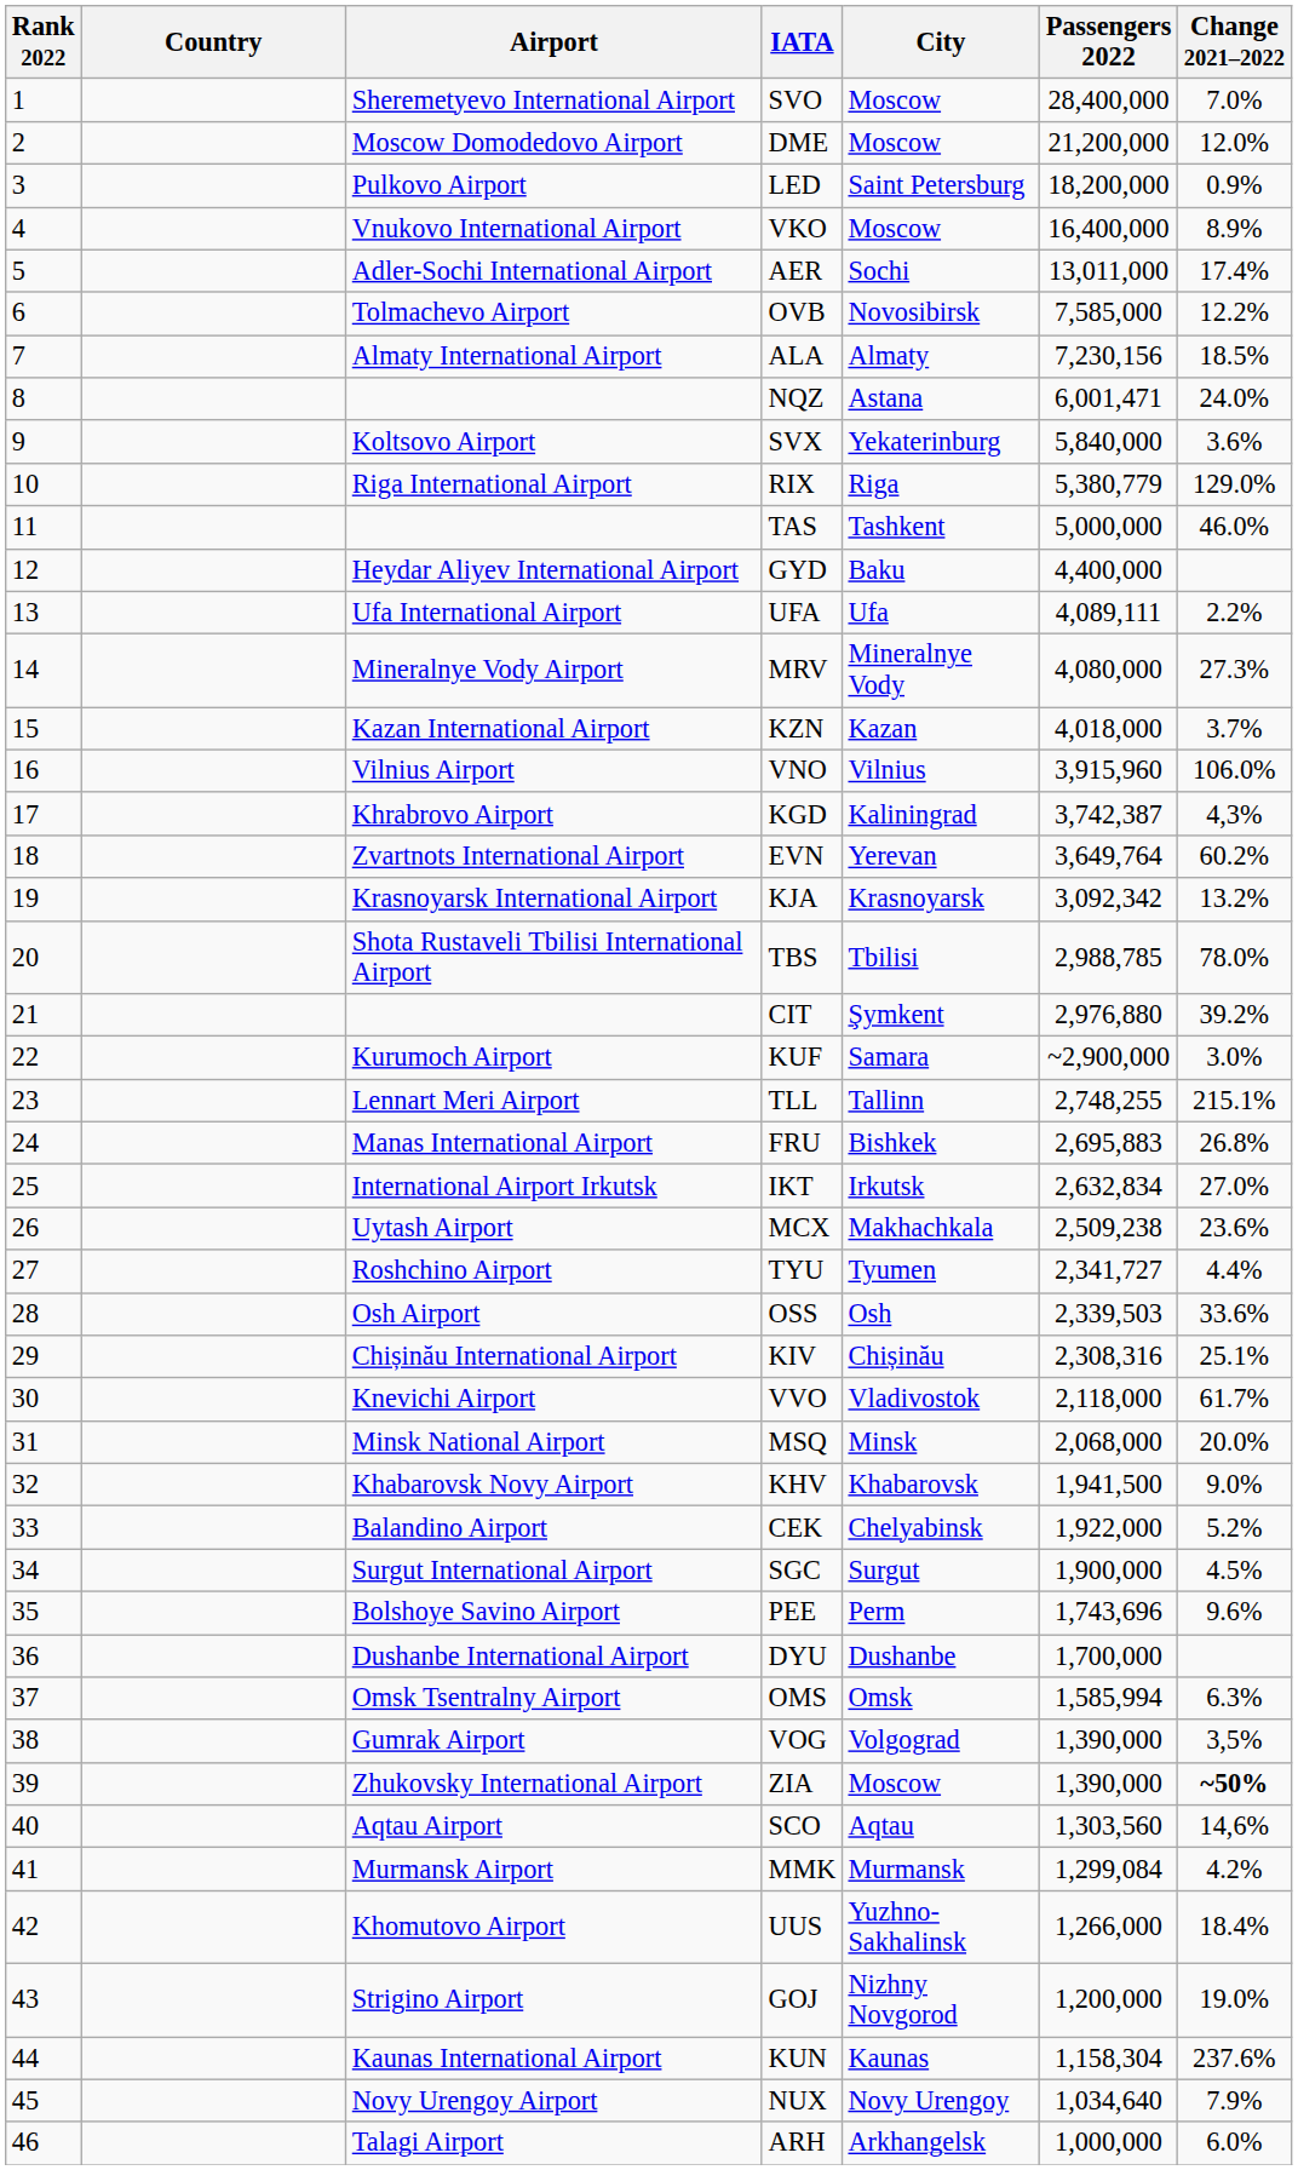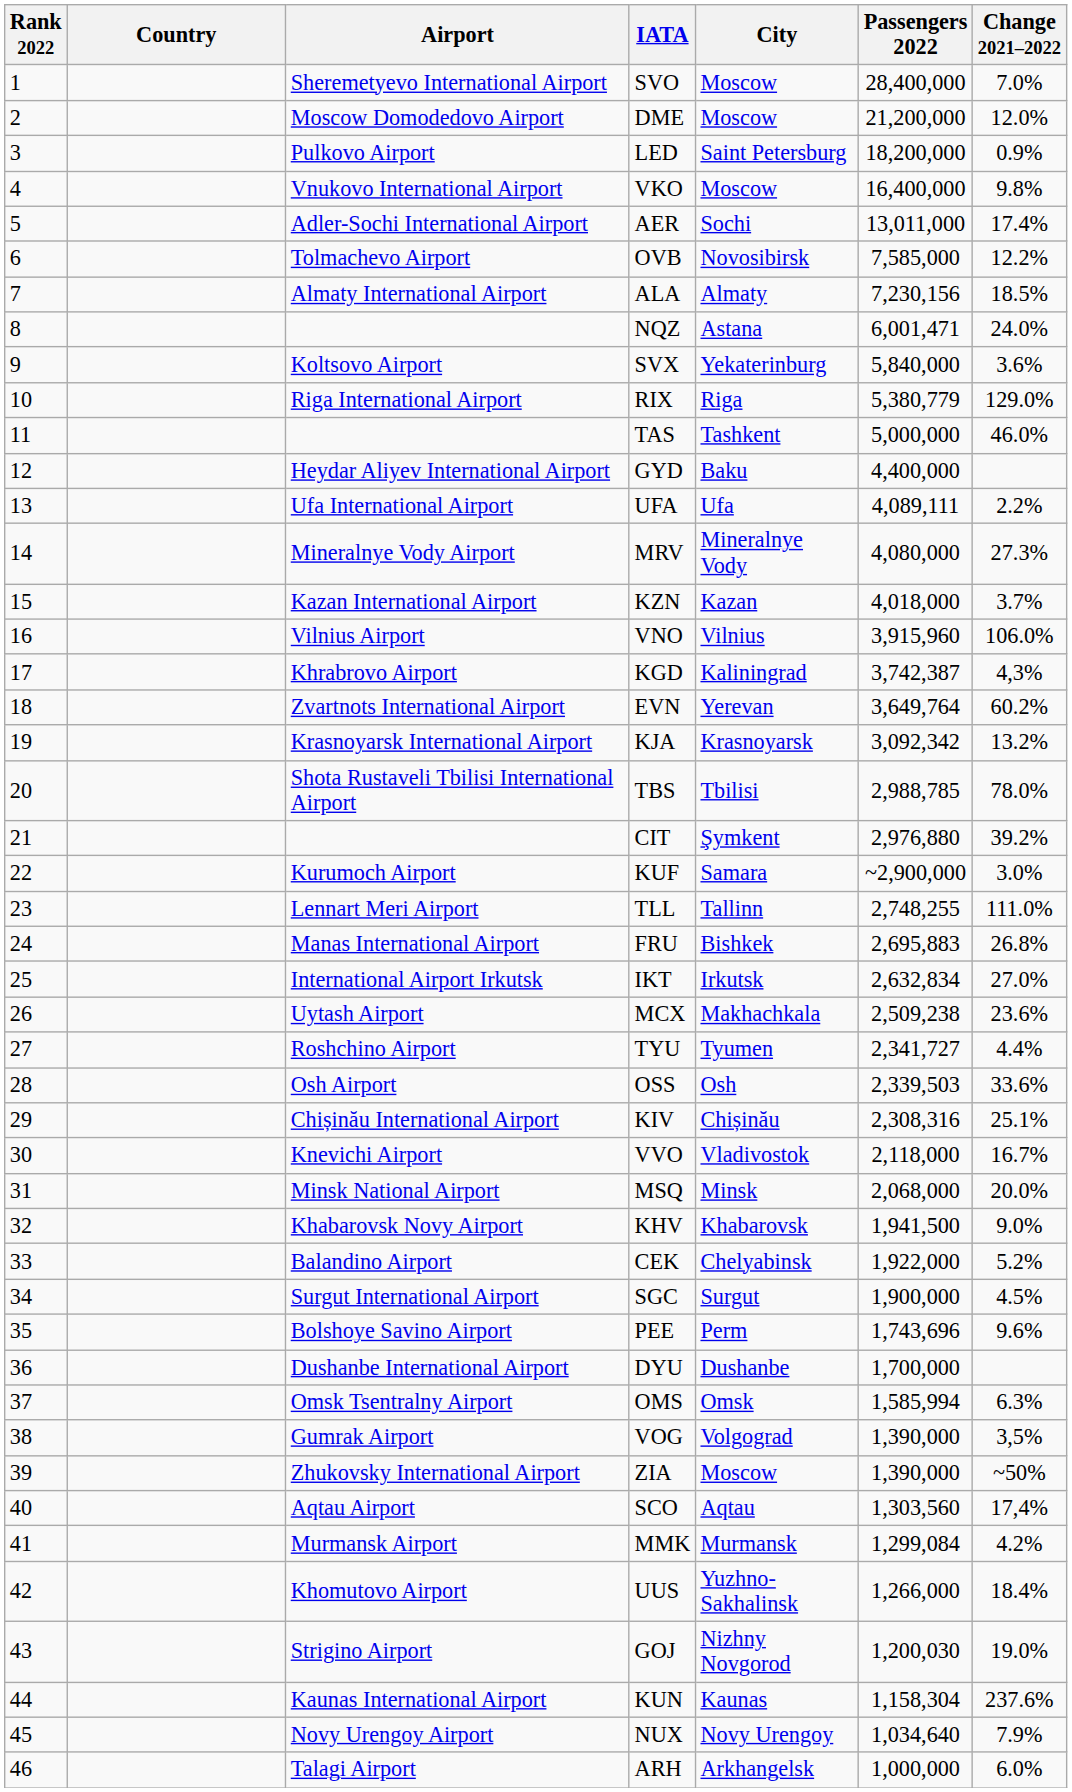 <table class="wikitable sortable">
 <tr>
 <th>Rank<br><small>2022</small></th>
 <th style="width:150px;">Country</th>
 <th style="width:240px;">Airport</th>
 <th><a href='#'>IATA</a></th>
 <th style="width:110px;">City</th>
 <th>Passengers<br>2022</th>
 <th>Change<br><small>2021–2022</small></th>
 </tr>
 <tr>
 <td>1</td>
 <td></td>
 <td><a href='#'>Sheremetyevo International Airport</a></td>
 <td>SVO</td>
 <td><a href='#'>Moscow</a></td>
 <td align="center">28,400,000</td>
 <td align="center">7.0%</td>
 </tr>
 <tr>
 <td>2</td>
 <td></td>
 <td><a href='#'>Moscow Domodedovo Airport</a></td>
 <td>DME</td>
 <td><a href='#'>Moscow</a></td>
 <td align="center">21,200,000</td>
 <td align="center">12.0%</td>
 </tr>
 <tr>
 <td>3</td>
 <td></td>
 <td><a href='#'>Pulkovo Airport</a></td>
 <td>LED</td>
 <td><a href='#'>Saint Petersburg</a></td>
 <td align="center">18,200,000</td>
 <td align="center">0.9%</td>
 </tr>
 <tr>
 <td>4</td>
 <td></td>
 <td><a href='#'>Vnukovo International Airport</a></td>
 <td>VKO</td>
 <td><a href='#'>Moscow</a></td>
 <td align="center">16,400,000</td>
-<td align="center">8.9%</td>
+<td align="center">9.8%</td>
 </tr>
 <tr>
 <td>5</td>
 <td></td>
 <td><a href='#'>Adler-Sochi International Airport</a></td>
 <td>AER</td>
 <td><a href='#'>Sochi</a></td>
 <td align="center">13,011,000</td>
 <td align="center">17.4%</td>
 </tr>
 <tr>
 <td>6</td>
 <td></td>
 <td><a href='#'>Tolmachevo Airport</a></td>
 <td>OVB</td>
 <td><a href='#'>Novosibirsk</a></td>
 <td align="center">7,585,000</td>
 <td align="center">12.2%</td>
 </tr>
 <tr>
 <td>7</td>
 <td></td>
 <td><a href='#'>Almaty International Airport</a></td>
 <td>ALA</td>
 <td><a href='#'>Almaty</a></td>
 <td align="center">7,230,156</td>
 <td align="center">18.5%</td>
 </tr>
 <tr>
 <td>8</td>
 <td></td>
 <td></td>
 <td>NQZ</td>
 <td><a href='#'>Astana</a></td>
 <td align="center">6,001,471</td>
 <td align="center">24.0%</td>
 </tr>
 <tr>
 <td>9</td>
 <td></td>
 <td><a href='#'>Koltsovo Airport</a></td>
 <td>SVX</td>
 <td><a href='#'>Yekaterinburg</a></td>
 <td align="center">5,840,000</td>
 <td align="center">3.6%</td>
 </tr>
 <tr>
 <td>10</td>
 <td></td>
 <td><a href='#'>Riga International Airport</a></td>
 <td>RIX</td>
 <td><a href='#'>Riga</a></td>
 <td align="center">5,380,779</td>
 <td align="center">129.0%</td>
 </tr>
 <tr>
 <td>11</td>
 <td></td>
 <td></td>
 <td>TAS</td>
 <td><a href='#'>Tashkent</a></td>
 <td align="center">5,000,000</td>
 <td align="center">46.0%</td>
 </tr>
 <tr>
 <td>12</td>
 <td></td>
 <td><a href='#'>Heydar Aliyev International Airport</a></td>
 <td>GYD</td>
 <td><a href='#'>Baku</a></td>
 <td align="center">4,400,000</td>
 <td align="center"></td>
 </tr>
 <tr>
 <td>13</td>
 <td></td>
 <td><a href='#'>Ufa International Airport</a></td>
 <td>UFA</td>
 <td><a href='#'>Ufa</a></td>
 <td align="center">4,089,111</td>
 <td align="center">2.2%</td>
 </tr>
 <tr>
 <td>14</td>
 <td></td>
 <td><a href='#'>Mineralnye Vody Airport</a></td>
 <td>MRV</td>
 <td><a href='#'>Mineralnye Vody</a></td>
 <td align="center">4,080,000</td>
 <td align="center">27.3%</td>
 </tr>
 <tr>
 <td>15</td>
 <td></td>
 <td><a href='#'>Kazan International Airport</a></td>
 <td>KZN</td>
 <td><a href='#'>Kazan</a></td>
 <td align="center">4,018,000</td>
 <td align="center">3.7%</td>
 </tr>
 <tr>
 <td>16</td>
 <td></td>
 <td><a href='#'>Vilnius Airport</a></td>
 <td>VNO</td>
 <td><a href='#'>Vilnius</a></td>
 <td align="center">3,915,960</td>
 <td align="center">106.0%</td>
 </tr>
 <tr>
 <td>17</td>
 <td></td>
 <td><a href='#'>Khrabrovo Airport</a></td>
 <td>KGD</td>
 <td><a href='#'>Kaliningrad</a></td>
 <td align="center">3,742,387</td>
 <td align="center">4,3%</td>
 </tr>
 <tr>
 <td>18</td>
 <td></td>
 <td><a href='#'>Zvartnots International Airport</a></td>
 <td>EVN</td>
 <td><a href='#'>Yerevan</a></td>
 <td align="center">3,649,764</td>
 <td align="center">60.2%</td>
 </tr>
 <tr>
 <td>19</td>
 <td></td>
 <td><a href='#'>Krasnoyarsk International Airport</a></td>
 <td>KJA</td>
 <td><a href='#'>Krasnoyarsk</a></td>
 <td align="center">3,092,342</td>
 <td align="center">13.2%</td>
 </tr>
 <tr>
 <td>20</td>
 <td></td>
 <td><a href='#'>Shota Rustaveli Tbilisi International Airport</a></td>
 <td>TBS</td>
 <td><a href='#'>Tbilisi</a></td>
 <td align="center">2,988,785</td>
 <td align="center">78.0%</td>
 </tr>
 <tr>
 <td>21</td>
 <td></td>
 <td></td>
 <td>CIT</td>
 <td><a href='#'>Şymkent</a></td>
 <td align="center">2,976,880</td>
 <td align="center">39.2%</td>
 </tr>
 <tr>
 <td>22</td>
 <td></td>
 <td><a href='#'>Kurumoch Airport</a></td>
 <td>KUF</td>
 <td><a href='#'>Samara</a></td>
 <td align="center">~2,900,000</td>
 <td align=center>3.0%</td>
 </tr>
 <tr>
 <td>23</td>
 <td></td>
 <td><a href='#'>Lennart Meri Airport</a></td>
 <td>TLL</td>
 <td><a href='#'>Tallinn</a></td>
 <td align="center">2,748,255</td>
-<td align=center>215.1%</td>
+<td align=center>111.0%</td>
 </tr>
 <tr>
 <td>24</td>
 <td></td>
 <td><a href='#'>Manas International Airport</a></td>
 <td>FRU</td>
 <td><a href='#'>Bishkek</a></td>
 <td align="center">2,695,883</td>
 <td align="center">26.8%</td>
 </tr>
 <tr>
 <td>25</td>
 <td></td>
 <td><a href='#'>International Airport Irkutsk</a></td>
 <td>IKT</td>
 <td><a href='#'>Irkutsk</a></td>
 <td align="center">2,632,834</td>
 <td align="center">27.0%</td>
 </tr>
 <tr>
 <td>26</td>
 <td></td>
 <td><a href='#'>Uytash Airport</a></td>
 <td>MCX</td>
 <td><a href='#'>Makhachkala</a></td>
 <td align="center">2,509,238</td>
 <td align="center">23.6%</td>
 </tr>
 <tr>
 <td>27</td>
 <td></td>
 <td><a href='#'>Roshchino Airport</a></td>
 <td>TYU</td>
 <td><a href='#'>Tyumen</a></td>
 <td align="center">2,341,727</td>
 <td align="center">4.4%</td>
 </tr>
 <tr>
 <td>28</td>
 <td></td>
 <td><a href='#'>Osh Airport</a></td>
 <td>OSS</td>
 <td><a href='#'>Osh</a></td>
 <td align="center">2,339,503</td>
 <td align="center">33.6%</td>
 </tr>
 <tr>
 <td>29</td>
 <td></td>
 <td><a href='#'>Chișinău International Airport</a></td>
 <td>KIV</td>
 <td><a href='#'>Chișinău</a></td>
 <td align="center">2,308,316</td>
 <td align=center>25.1%</td>
 </tr>
 <tr>
 <td>30</td>
 <td></td>
 <td><a href='#'>Knevichi Airport</a></td>
 <td>VVO</td>
 <td><a href='#'>Vladivostok</a></td>
 <td align=center>2,118,000</td>
-<td align="center">61.7%</td>
+<td align="center">16.7%</td>
 </tr>
 <tr>
 <td>31</td>
 <td></td>
 <td><a href='#'>Minsk National Airport</a></td>
 <td>MSQ</td>
 <td><a href='#'>Minsk</a></td>
 <td align="center">2,068,000</td>
 <td align="center">20.0%</td>
 </tr>
 <tr>
 <td>32</td>
 <td></td>
 <td><a href='#'>Khabarovsk Novy Airport</a></td>
 <td>KHV</td>
 <td><a href='#'>Khabarovsk</a></td>
 <td align="center">1,941,500</td>
 <td align="center">9.0%</td>
 </tr>
 <tr>
 <td>33</td>
 <td></td>
 <td><a href='#'>Balandino Airport</a></td>
 <td>CEK</td>
 <td><a href='#'>Chelyabinsk</a></td>
 <td align="center">1,922,000</td>
 <td align="center">5.2%</td>
 </tr>
 <tr>
 <td>34</td>
 <td></td>
 <td><a href='#'>Surgut International Airport</a></td>
 <td>SGC</td>
 <td><a href='#'>Surgut</a></td>
 <td align="center">1,900,000</td>
 <td align="center">4.5%</td>
 </tr>
 <tr>
 <td>35</td>
 <td></td>
 <td><a href='#'>Bolshoye Savino Airport</a></td>
 <td>PEE</td>
 <td><a href='#'>Perm</a></td>
 <td align="center">1,743,696</td>
 <td align="center">9.6%</td>
 </tr>
 <tr>
 <td>36</td>
 <td></td>
 <td><a href='#'>Dushanbe International Airport</a></td>
 <td>DYU</td>
 <td><a href='#'>Dushanbe</a></td>
 <td align="center">1,700,000</td>
 <td align="center"></td>
 </tr>
 <tr>
 <td>37</td>
 <td></td>
 <td><a href='#'>Omsk Tsentralny Airport</a></td>
 <td>OMS</td>
 <td><a href='#'>Omsk</a></td>
 <td align="center">1,585,994</td>
 <td align="center">6.3%</td>
 </tr>
 <tr>
 <td>38</td>
 <td></td>
 <td><a href='#'>Gumrak Airport</a></td>
 <td>VOG</td>
 <td><a href='#'>Volgograd</a></td>
 <td align="center">1,390,000</td>
 <td align="center">3,5%</td>
 </tr>
 <tr>
 <td>39</td>
 <td></td>
 <td><a href='#'>Zhukovsky International Airport</a></td>
 <td>ZIA</td>
 <td><a href='#'>Moscow</a></td>
 <td align="center">1,390,000</td>
-<td align="center"><strong>~50%</strong></td>
+<td align="center">~50%</td>
 </tr>
 <tr>
 <td>40</td>
 <td></td>
 <td><a href='#'>Aqtau Airport</a></td>
 <td>SCO</td>
 <td><a href='#'>Aqtau</a></td>
 <td align="center"> 1,303,560</td>
-<td align=center>14,6%</td>
+<td align=center>17,4%</td>
 </tr>
 <tr>
 <td>41</td>
 <td></td>
 <td><a href='#'>Murmansk Airport</a></td>
 <td>MMK</td>
 <td><a href='#'>Murmansk</a></td>
 <td align="center">1,299,084</td>
 <td align="center">4.2%</td>
 </tr>
 <tr>
 <td>42</td>
 <td></td>
 <td><a href='#'>Khomutovo Airport</a></td>
 <td>UUS</td>
 <td><a href='#'>Yuzhno-Sakhalinsk</a></td>
 <td align="center">1,266,000</td>
 <td align="center">18.4%</td>
 </tr>
 <tr>
 <td>43</td>
 <td></td>
 <td><a href='#'>Strigino Airport</a></td>
 <td>GOJ</td>
 <td><a href='#'>Nizhny Novgorod</a></td>
-<td align="center">1,200,000</td>
+<td align="center">1,200,030</td>
 <td align="center">19.0%</td>
 </tr>
 <tr>
 <td>44</td>
 <td></td>
 <td><a href='#'>Kaunas International Airport</a></td>
 <td>KUN</td>
 <td><a href='#'>Kaunas</a></td>
 <td align='center'>1,158,304</td>
 <td align="center">237.6%</td>
 </tr>
 <tr>
 <td>45</td>
 <td></td>
 <td><a href='#'>Novy Urengoy Airport</a></td>
 <td>NUX</td>
 <td><a href='#'>Novy Urengoy</a></td>
 <td align="center">1,034,640</td>
 <td align="center">7.9%</td>
 </tr>
 <tr>
 <td>46</td>
 <td></td>
 <td><a href='#'>Talagi Airport</a></td>
 <td>ARH</td>
 <td><a href='#'>Arkhangelsk</a></td>
 <td align="center">1,000,000</td>
 <td align="center">6.0%</td>
 </tr>
 </table>
